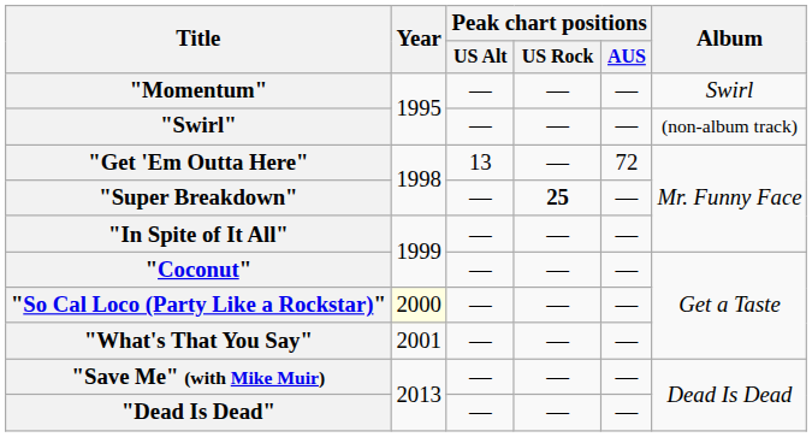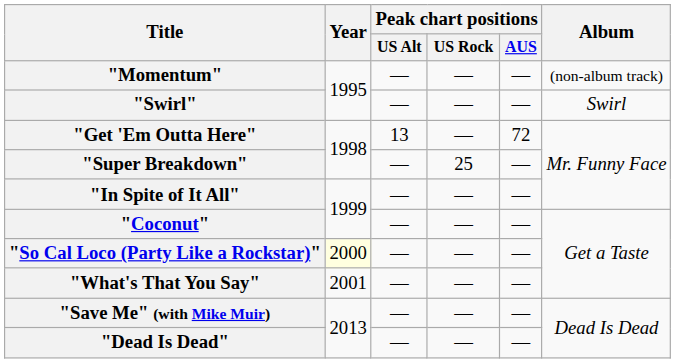 <table class="wikitable plainrowheaders" style="text-align:center;">
 <tr>
 <th scope="col" rowspan="2">Title</th>
 <th scope="col" rowspan="2">Year</th>
 <th scope="col" colspan="3">Peak chart positions</th>
 <th scope="col" rowspan="2">Album</th>
 </tr>
 <tr>
 <th scope="col" style="font-size:85%;">US Alt<br></th>
 <th scope="col" style="font-size:85%;">US Rock<br></th>
 <th scope="col" style="font-size:85%;"><a href='#'>AUS</a><br></th>
 </tr>
 <tr>
 <th scope="row">"Momentum"</th>
 <td rowspan="2">1995</td>
 <td>—</td>
 <td>—</td>
 <td>—</td>
-<td><em>Swirl</em></td>
+<td><small>(non-album track)</small></td>
 </tr>
 <tr>
 <th scope="row">"Swirl"</th>
 <td>—</td>
 <td>—</td>
 <td>—</td>
-<td><small>(non-album track)</small></td>
+<td><em>Swirl</em></td>
 </tr>
 <tr>
 <th scope="row">"Get 'Em Outta Here"</th>
 <td rowspan="2">1998</td>
 <td>13</td>
 <td>—</td>
 <td>72</td>
 <td rowspan="3"><em>Mr. Funny Face</em></td>
 </tr>
 <tr>
 <th scope="row">"Super Breakdown"</th>
 <td>—</td>
-<td><strong>25</strong></td>
+<td>25</td>
 <td>—</td>
 </tr>
 <tr>
 <th scope="row">"In Spite of It All"</th>
 <td rowspan="2">1999</td>
 <td>—</td>
 <td>—</td>
 <td>—</td>
 </tr>
 <tr>
 <th scope="row">"<a href='#'>Coconut</a>"</th>
 <td>—</td>
 <td>—</td>
 <td>—</td>
 <td rowspan="3"><em>Get a Taste</em></td>
 </tr>
 <tr>
 <th scope="row">"<a href='#'>So Cal Loco (Party Like a Rockstar)</a>"</th>
 <td style="background: lightyellow;">2000</td>
 <td>—</td>
 <td>—</td>
 <td>—</td>
 </tr>
 <tr>
 <th scope="row">"What's That You Say"</th>
 <td>2001</td>
 <td>—</td>
 <td>—</td>
 <td>—</td>
 </tr>
 <tr>
 <th scope="row">"Save Me" <small>(with <a href='#'>Mike Muir</a>)</small></th>
 <td rowspan="2">2013</td>
 <td>—</td>
 <td>—</td>
 <td>—</td>
 <td rowspan="2"><em>Dead Is Dead</em></td>
 </tr>
 <tr>
 <th scope="row">"Dead Is Dead"</th>
 <td>—</td>
 <td>—</td>
 <td>—</td>
 </tr>
 </table>
